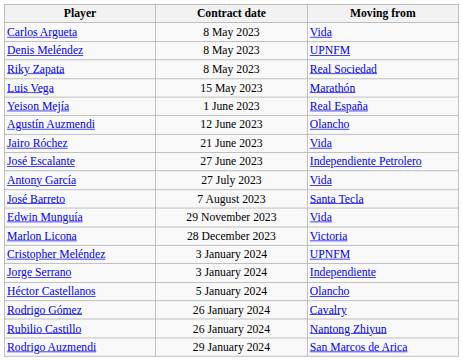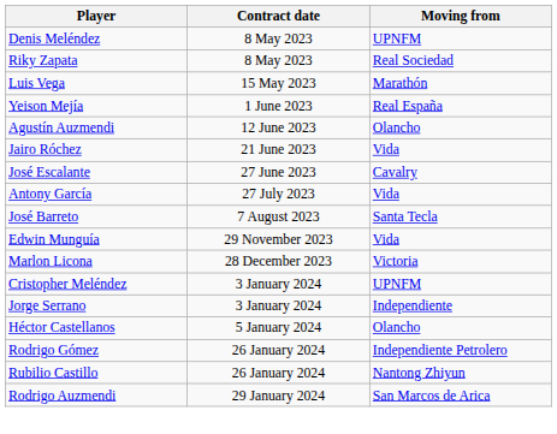 <table class="wikitable">
 <tr>
 <th width="200">Player</th>
 <th width="200">Contract date</th>
 <th width="200">Moving from</th>
-</tr>
-<tr>
-<td> <a href='#'>Carlos Argueta</a></td>
-<td align="center">8 May 2023</td>
-<td> <a href='#'>Vida</a></td>
 </tr>
 <tr>
 <td> <a href='#'>Denis Meléndez</a></td>
 <td align="center">8 May 2023</td>
 <td> <a href='#'>UPNFM</a></td>
 </tr>
 <tr>
 <td> <a href='#'>Riky Zapata</a></td>
 <td align="center">8 May 2023</td>
 <td> <a href='#'>Real Sociedad</a></td>
 </tr>
 <tr>
 <td> <a href='#'>Luis Vega</a></td>
 <td align="center">15 May 2023</td>
 <td> <a href='#'>Marathón</a></td>
 </tr>
 <tr>
 <td> <a href='#'>Yeison Mejía</a></td>
 <td align="center">1 June 2023</td>
 <td> <a href='#'>Real España</a></td>
 </tr>
 <tr>
 <td> <a href='#'>Agustín Auzmendi</a></td>
 <td align="center">12 June 2023</td>
 <td> <a href='#'>Olancho</a></td>
 </tr>
 <tr>
 <td> <a href='#'>Jairo Róchez</a></td>
 <td align="center">21 June 2023</td>
 <td> <a href='#'>Vida</a></td>
 </tr>
 <tr>
 <td> <a href='#'>José Escalante</a></td>
 <td align="center">27 June 2023</td>
-<td> <a href='#'>Independiente Petrolero</a></td>
+<td> <a href='#'>Cavalry</a></td>
 </tr>
 <tr>
 <td> <a href='#'>Antony García</a></td>
 <td align="center">27 July 2023</td>
 <td> <a href='#'>Vida</a></td>
 </tr>
 <tr>
 <td> <a href='#'>José Barreto</a></td>
 <td align="center">7 August 2023</td>
 <td> <a href='#'>Santa Tecla</a></td>
 </tr>
 <tr>
 <td> <a href='#'>Edwin Munguía</a></td>
 <td align="center">29 November 2023</td>
 <td> <a href='#'>Vida</a></td>
 </tr>
 <tr>
 <td> <a href='#'>Marlon Licona</a></td>
 <td align="center">28 December 2023</td>
 <td> <a href='#'>Victoria</a></td>
 </tr>
 <tr>
 <td> <a href='#'>Cristopher Meléndez</a></td>
 <td align="center">3 January 2024</td>
 <td> <a href='#'>UPNFM</a></td>
 </tr>
 <tr>
 <td> <a href='#'>Jorge Serrano</a></td>
 <td align="center">3 January 2024</td>
 <td> <a href='#'>Independiente</a></td>
 </tr>
 <tr>
 <td> <a href='#'>Héctor Castellanos</a></td>
 <td align="center">5 January 2024</td>
 <td> <a href='#'>Olancho</a></td>
 </tr>
 <tr>
 <td> <a href='#'>Rodrigo Gómez</a></td>
 <td align="center">26 January 2024</td>
-<td> <a href='#'>Cavalry</a></td>
+<td> <a href='#'>Independiente Petrolero</a></td>
 </tr>
 <tr>
 <td> <a href='#'>Rubilio Castillo</a></td>
 <td align="center">26 January 2024</td>
 <td> <a href='#'>Nantong Zhiyun</a></td>
 </tr>
 <tr>
 <td> <a href='#'>Rodrigo Auzmendi</a></td>
 <td align="center">29 January 2024</td>
 <td> <a href='#'>San Marcos de Arica</a></td>
 </tr>
 </table>
